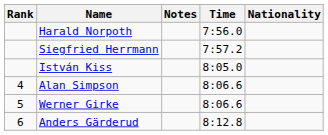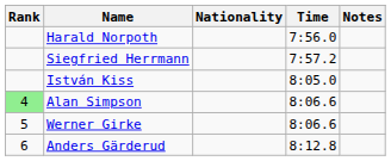 <table class="wikitable sortable" style="text-align:center">
 <tr>
 <th>Rank</th>
 <th>Name</th>
+<th>Nationality</th>
+<th>Time</th>
 <th>Notes</th>
-<th>Time</th>
-<th>Nationality</th>
 </tr>
 <tr>
 <td></td>
 <td align="left"><a href='#'>Harald Norpoth</a></td>
+<td align=left></td>
+<td>7:56.0</td>
 <td></td>
-<td>7:56.0</td>
-<td align=left></td>
 </tr>
 <tr>
 <td></td>
 <td align="left"><a href='#'>Siegfried Herrmann</a></td>
+<td align=left></td>
+<td>7:57.2</td>
 <td></td>
-<td>7:57.2</td>
-<td align=left></td>
 </tr>
 <tr>
 <td></td>
 <td align="left"><a href='#'>István Kiss</a></td>
+<td align=left></td>
+<td>8:05.0</td>
 <td></td>
-<td>8:05.0</td>
-<td align=left></td>
 </tr>
 <tr>
-<td>4</td>
+<td style="background: lightgreen;">4</td>
 <td align="left"><a href='#'>Alan Simpson</a></td>
+<td align=left></td>
+<td>8:06.6</td>
 <td></td>
-<td>8:06.6</td>
-<td align=left></td>
 </tr>
 <tr>
 <td>5</td>
 <td align="left"><a href='#'>Werner Girke</a></td>
+<td align=left></td>
+<td>8:06.6</td>
 <td></td>
-<td>8:06.6</td>
-<td align=left></td>
 </tr>
 <tr>
 <td>6</td>
 <td align="left"><a href='#'>Anders Gärderud</a></td>
+<td align=left></td>
+<td>8:12.8</td>
 <td></td>
-<td>8:12.8</td>
-<td align=left></td>
 </tr>
 </table>
